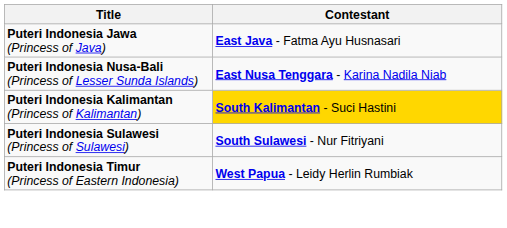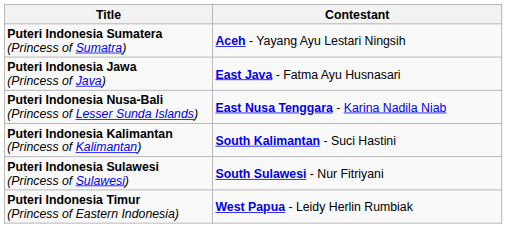 <table class="wikitable sortable" style="font-size:95%;">
 <tr>
 <th width="250">Title</th>
 <th width="350">Contestant</th>
+</tr>
+<tr>
+<td><strong>Puteri Indonesia Sumatera</strong><br><em>(Princess of <a href='#'>Sumatra</a>)</em></td>
+<td> <strong><a href='#'>Aceh</a></strong> - Yayang Ayu Lestari Ningsih</td>
 </tr>
 <tr>
 <td><strong>Puteri Indonesia Jawa</strong><br><em>(Princess of <a href='#'>Java</a>)</em></td>
 <td> <strong><a href='#'>East Java</a></strong> - Fatma Ayu Husnasari</td>
 </tr>
 <tr>
 <td><strong>Puteri Indonesia Nusa-Bali</strong><br><em>(Princess of <a href='#'>Lesser Sunda Islands</a>)</em></td>
 <td> <strong><a href='#'>East Nusa Tenggara</a></strong> - <a href='#'>Karina Nadila Niab</a></td>
 </tr>
 <tr>
 <td><strong>Puteri Indonesia Kalimantan</strong><br><em>(Princess of <a href='#'>Kalimantan</a>)</em></td>
-<td style="background: gold;"> <strong><a href='#'>South Kalimantan</a></strong> - Suci Hastini</td>
+<td> <strong><a href='#'>South Kalimantan</a></strong> - Suci Hastini</td>
 </tr>
 <tr>
 <td><strong>Puteri Indonesia Sulawesi</strong><br><em>(Princess of <a href='#'>Sulawesi</a>)</em></td>
 <td> <strong><a href='#'>South Sulawesi</a></strong> - Nur Fitriyani</td>
 </tr>
 <tr>
 <td><strong>Puteri Indonesia Timur</strong><br><em>(Princess of Eastern Indonesia)</em></td>
 <td> <strong><a href='#'>West Papua</a></strong> - Leidy Herlin Rumbiak</td>
 </tr>
 </table>
